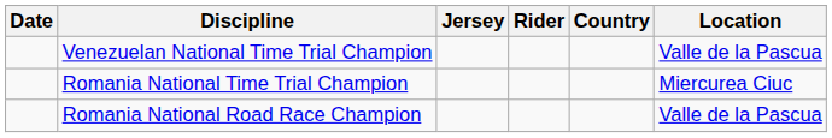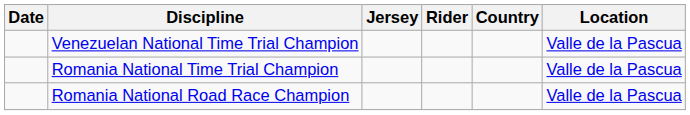 <table class="wikitable">
 <tr>
 <th>Date</th>
 <th>Discipline</th>
 <th>Jersey</th>
 <th>Rider</th>
 <th>Country</th>
 <th>Location</th>
 </tr>
 <tr>
 <td></td>
 <td><a href='#'>Venezuelan National Time Trial Champion</a></td>
 <td></td>
 <td></td>
 <td></td>
 <td><a href='#'>Valle de la Pascua</a></td>
 </tr>
 <tr>
 <td></td>
 <td><a href='#'>Romania National Time Trial Champion</a></td>
 <td></td>
 <td></td>
 <td></td>
-<td><a href='#'>Miercurea Ciuc</a></td>
+<td><a href='#'>Valle de la Pascua</a></td>
 </tr>
 <tr>
 <td></td>
 <td><a href='#'>Romania National Road Race Champion</a></td>
 <td></td>
 <td></td>
 <td></td>
 <td><a href='#'>Valle de la Pascua</a></td>
 </tr>
 </table>
